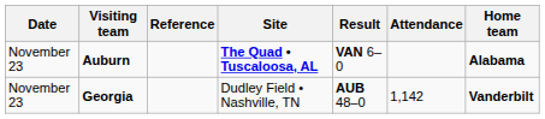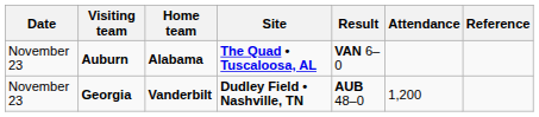 <table class="wikitable" style="font-size:95%;">
 <tr>
 <th>Date</th>
 <th>Visiting team</th>
-<th class="unsortable">Reference</th>
+<th>Home team</th>
 <th>Site</th>
 <th>Result</th>
 <th>Attendance</th>
-<th>Home team</th>
+<th class="unsortable">Reference</th>
 </tr>
 <tr bgcolor=>
 <td>November 23</td>
 <td><strong>Auburn</strong></td>
-<td></td>
+<td><strong>Alabama</strong></td>
 <td><strong><a href='#'>The Quad</a> • <a href='#'>Tuscaloosa, AL</a></strong></td>
 <td><strong>VAN</strong> 6–0</td>
 <td></td>
-<td><strong>Alabama</strong></td>
+<td></td>
 </tr>
 <tr bgcolor=>
 <td>November 23</td>
 <td><strong>Georgia</strong></td>
+<td><strong>Vanderbilt</strong></td>
+<td><strong>Dudley Field • Nashville, TN</strong></td>
+<td><strong>AUB</strong> 48–0</td>
+<td>1,200</td>
 <td></td>
-<td>Dudley Field • Nashville, TN</td>
-<td><strong>AUB</strong> 48–0</td>
-<td>1,142</td>
-<td><strong>Vanderbilt</strong></td>
 </tr>
 </table>
